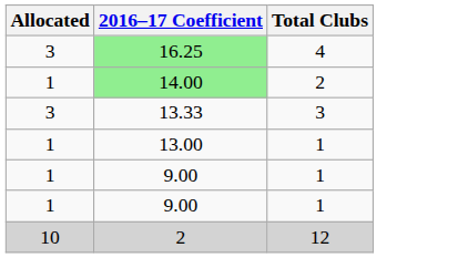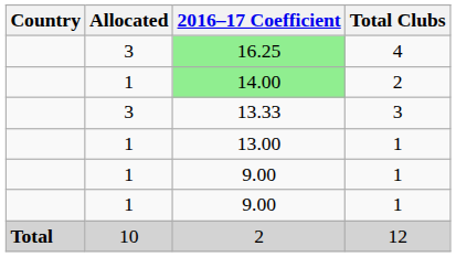 <table class="wikitable" style="margin-left:0.5em;background: #F9F9F9; border: 1px #AAA solid;border-collapse: collapse;">
 <tr>
+<th>Country</th>
 <th>Allocated</th>
 <th><a href='#'>2016–17 Coefficient</a></th>
 <th>Total Clubs</th>
 </tr>
 <tr>
+<td></td>
 <td align=center>3</td>
 <td align=center style="background:lightgreen;">16.25</td>
 <td align=center>4</td>
 </tr>
 <tr>
+<td></td>
 <td align=center>1</td>
 <td align=center style="background:lightgreen;">14.00</td>
 <td align=center>2</td>
 </tr>
 <tr>
+<td></td>
 <td align=center>3</td>
 <td align=center>13.33</td>
 <td align=center>3</td>
 </tr>
 <tr>
+<td></td>
 <td align=center>1</td>
 <td align=center>13.00</td>
 <td align=center>1</td>
 </tr>
 <tr>
+<td></td>
 <td align=center>1</td>
 <td align=center>9.00</td>
 <td align=center>1</td>
 </tr>
 <tr>
+<td></td>
 <td align=center>1</td>
 <td align=center>9.00</td>
 <td align=center>1</td>
 </tr>
 <tr bgcolor=D3D3D3>
+<td><strong>Total</strong></td>
 <td align=center>10</td>
 <td align=center>2</td>
 <td align="center">12</td>
 </tr>
 </table>
